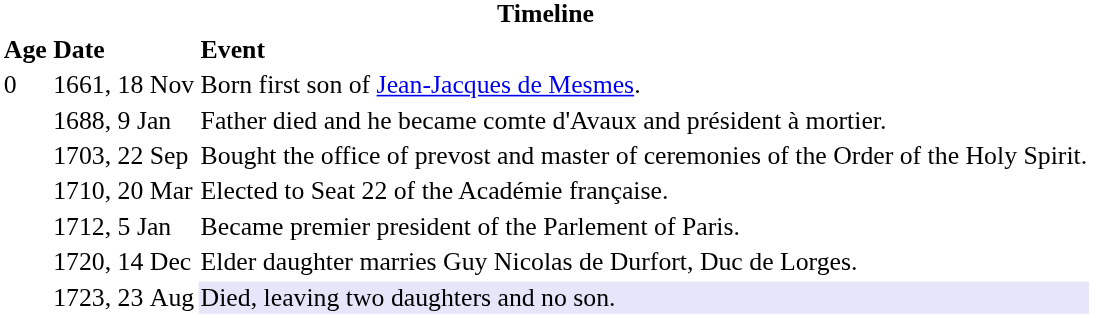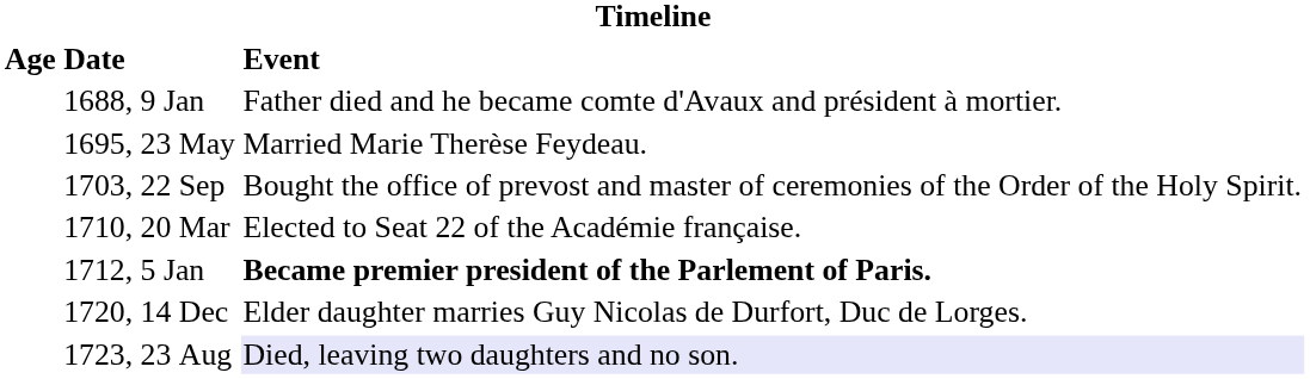 <table>
 <tr>
 <th colspan=3>Timeline</th>
 </tr>
 <tr>
 <th align="left">Age</th>
 <th align="left">Date</th>
 <th align="left">Event</th>
 </tr>
 <tr>
-<td>0</td>
-<td>1661, 18 Nov</td>
-<td>Born first son of <a href='#'>Jean-Jacques de Mesmes</a>.</td>
+<td></td>
+<td>1688, 9 Jan</td>
+<td>Father died and he became comte d'Avaux and président à mortier.</td>
 </tr>
 <tr>
 <td></td>
-<td>1688, 9 Jan</td>
-<td>Father died and he became comte d'Avaux and président à mortier.</td>
+<td>1695, 23 May</td>
+<td>Married Marie Therèse Feydeau.</td>
 </tr>
 <tr>
 <td></td>
 <td>1703, 22 Sep</td>
 <td>Bought the office of prevost and master of ceremonies of the Order of the Holy Spirit.</td>
 </tr>
 <tr>
 <td></td>
 <td>1710, 20 Mar</td>
 <td>Elected to Seat 22 of the Académie française.</td>
 </tr>
 <tr>
 <td></td>
 <td>1712, 5 Jan</td>
-<td>Became premier president of the Parlement of Paris.</td>
+<td><strong>Became premier president of the Parlement of Paris.</strong></td>
 </tr>
 <tr>
 <td></td>
 <td>1720, 14 Dec</td>
 <td>Elder daughter marries Guy Nicolas de Durfort, Duc de Lorges.</td>
 </tr>
 <tr>
 <td></td>
 <td>1723, 23 Aug</td>
 <td style="background: lavender;">Died, leaving two daughters and no son.</td>
 </tr>
 </table>
